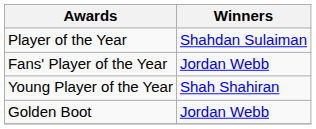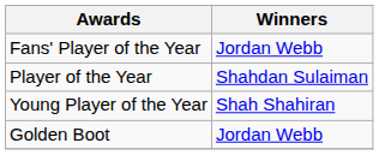 <table class="wikitable">
 <tr>
 <th>Awards</th>
 <th>Winners</th>
 </tr>
 <tr>
+<td>Fans' Player of the Year</td>
+<td> <a href='#'>Jordan Webb</a></td>
+</tr>
+<tr>
 <td>Player of the Year</td>
 <td> <a href='#'>Shahdan Sulaiman</a></td>
-</tr>
-<tr>
-<td>Fans' Player of the Year</td>
-<td> <a href='#'>Jordan Webb</a></td>
 </tr>
 <tr>
 <td>Young Player of the Year</td>
 <td> <a href='#'>Shah Shahiran</a></td>
 </tr>
 <tr>
 <td>Golden Boot</td>
 <td> <a href='#'>Jordan Webb</a></td>
 </tr>
 <tr>
 </tr>
 </table>
